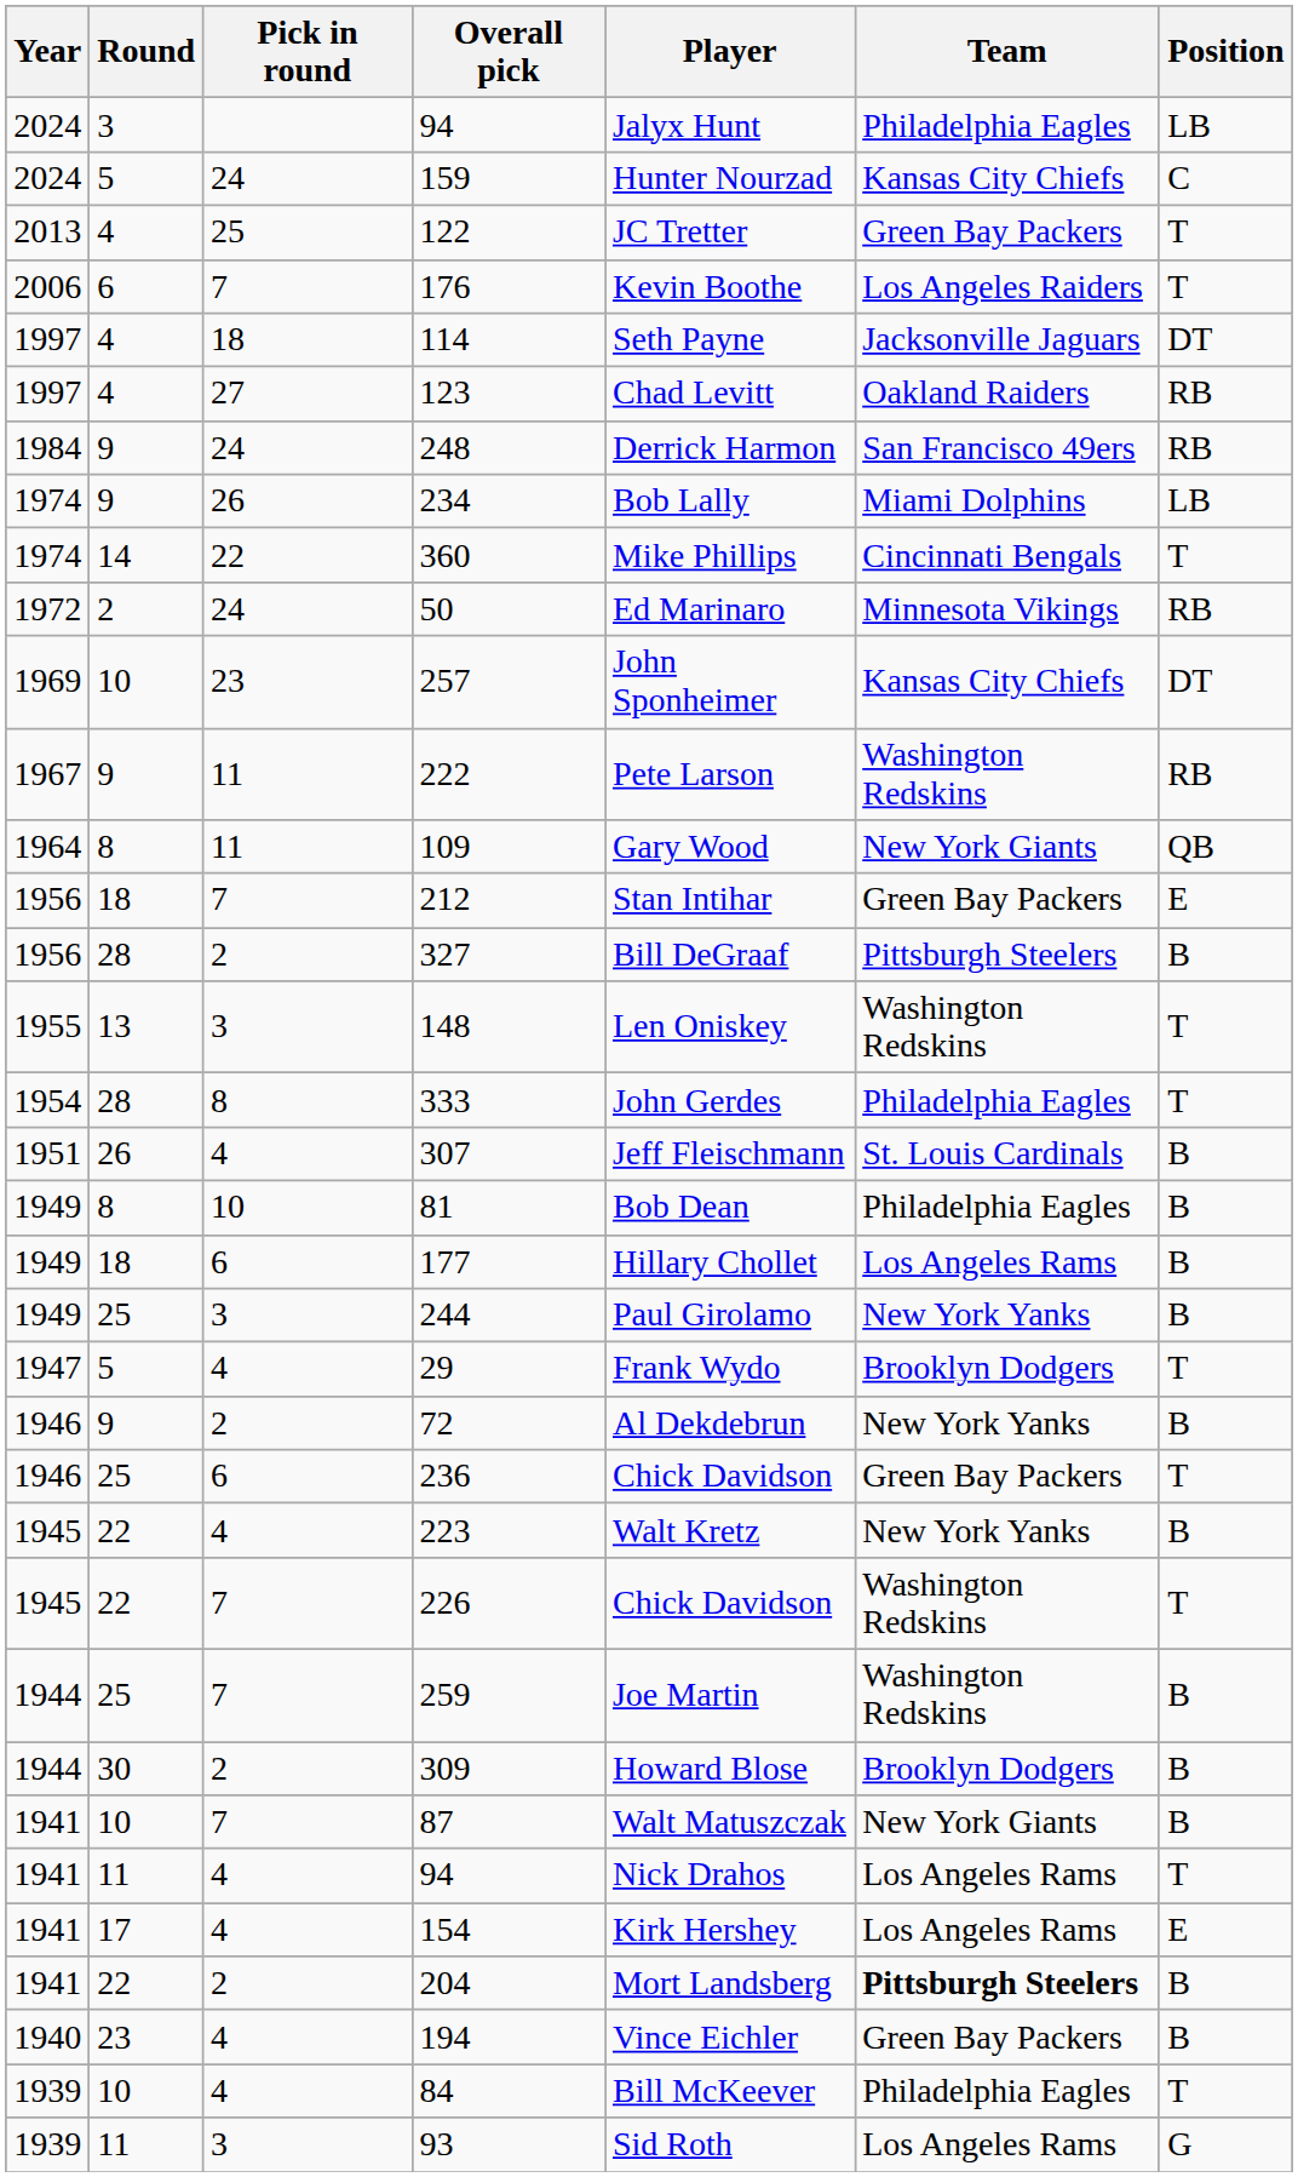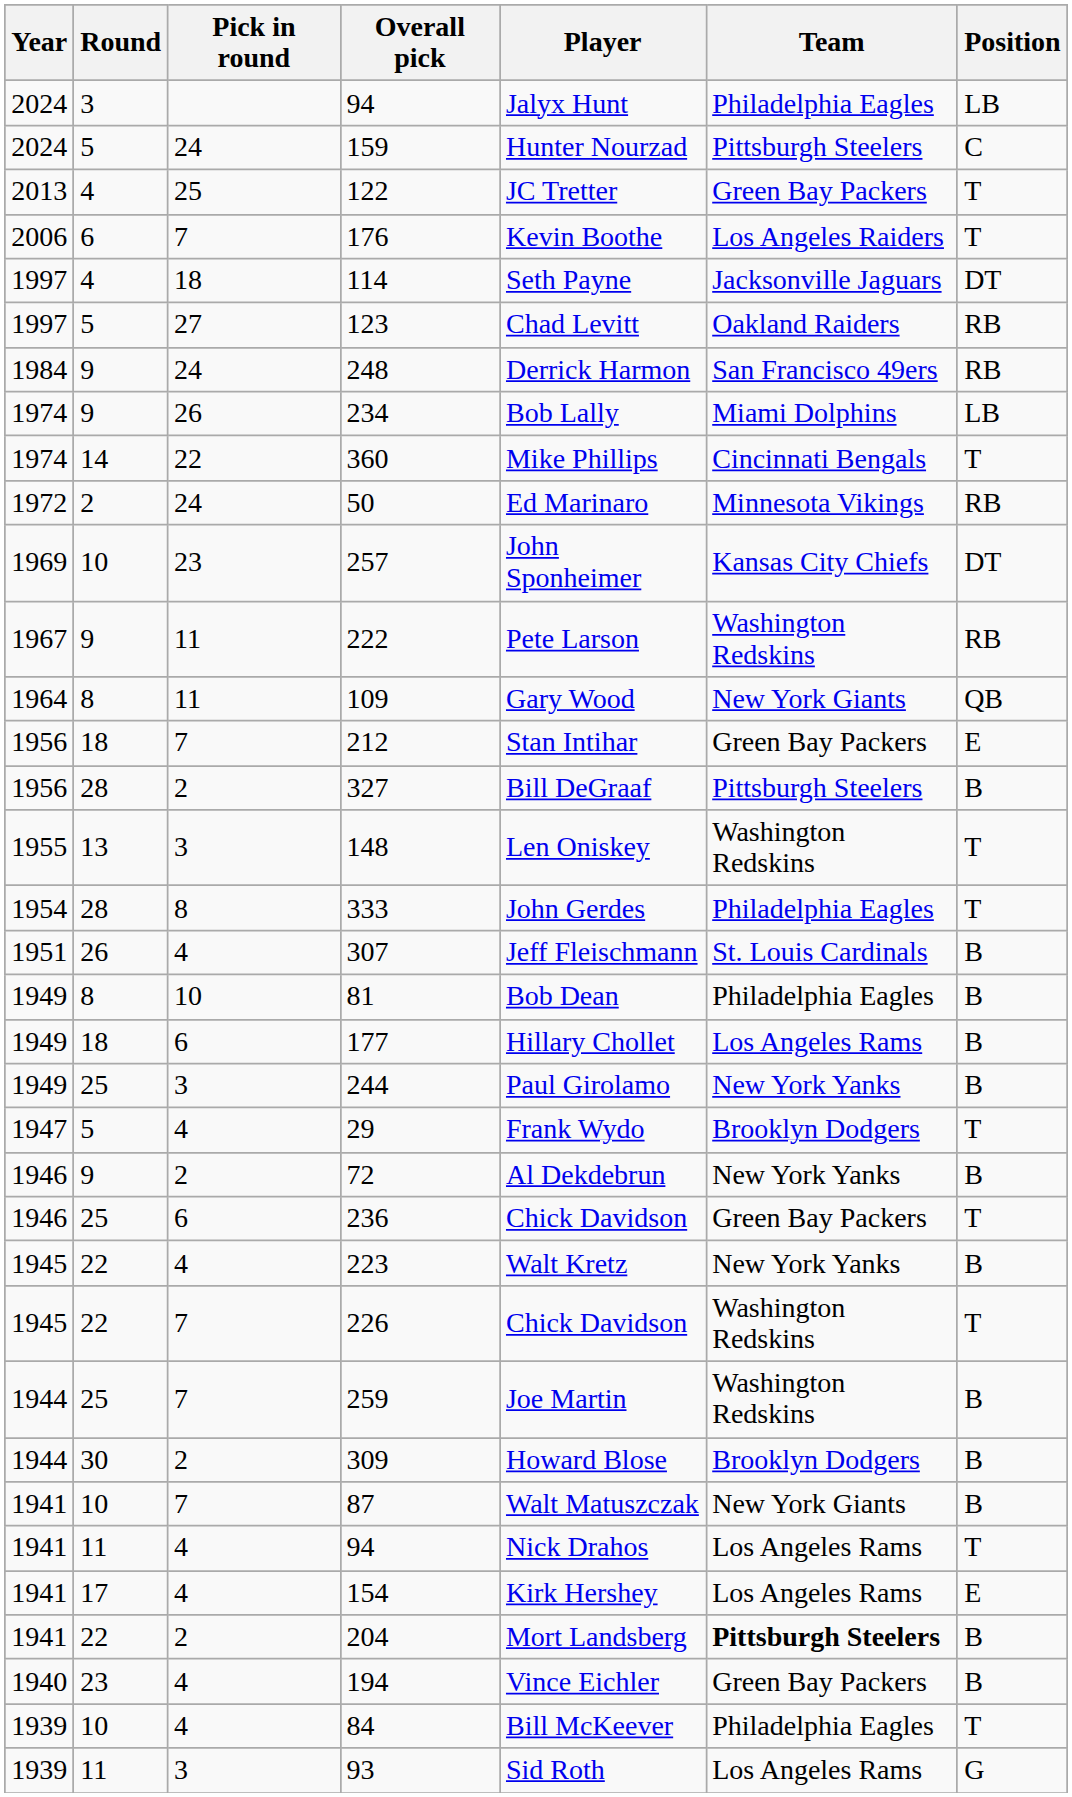 <table class="wikitable">
 <tr>
 <th>Year</th>
 <th>Round</th>
 <th>Pick in round</th>
 <th>Overall pick</th>
 <th>Player</th>
 <th>Team</th>
 <th>Position</th>
 </tr>
 <tr>
 <td>2024</td>
 <td>3</td>
 <td></td>
 <td>94</td>
 <td><a href='#'>Jalyx Hunt</a></td>
 <td><a href='#'>Philadelphia Eagles</a></td>
 <td>LB</td>
 </tr>
 <tr>
 <td>2024</td>
 <td>5</td>
 <td>24</td>
 <td>159</td>
 <td><a href='#'>Hunter Nourzad</a></td>
-<td><a href='#'>Kansas City Chiefs</a></td>
+<td><a href='#'>Pittsburgh Steelers</a></td>
 <td>C</td>
 </tr>
 <tr>
 <td>2013</td>
 <td>4</td>
 <td>25</td>
 <td>122</td>
 <td><a href='#'>JC Tretter</a></td>
 <td><a href='#'>Green Bay Packers</a></td>
 <td>T</td>
 </tr>
 <tr>
 <td>2006</td>
 <td>6</td>
 <td>7</td>
 <td>176</td>
 <td><a href='#'>Kevin Boothe</a></td>
 <td><a href='#'>Los Angeles Raiders</a></td>
 <td>T</td>
 </tr>
 <tr>
 <td>1997</td>
 <td>4</td>
 <td>18</td>
 <td>114</td>
 <td><a href='#'>Seth Payne</a></td>
 <td><a href='#'>Jacksonville Jaguars</a></td>
 <td>DT</td>
 </tr>
 <tr>
 <td>1997</td>
-<td>4</td>
+<td>5</td>
 <td>27</td>
 <td>123</td>
 <td><a href='#'>Chad Levitt</a></td>
 <td><a href='#'>Oakland Raiders</a></td>
 <td>RB</td>
 </tr>
 <tr>
 <td>1984</td>
 <td>9</td>
 <td>24</td>
 <td>248</td>
 <td><a href='#'>Derrick Harmon</a></td>
 <td><a href='#'>San Francisco 49ers</a></td>
 <td>RB</td>
 </tr>
 <tr>
 <td>1974</td>
 <td>9</td>
 <td>26</td>
 <td>234</td>
 <td><a href='#'>Bob Lally</a></td>
 <td><a href='#'>Miami Dolphins</a></td>
 <td>LB</td>
 </tr>
 <tr>
 <td>1974</td>
 <td>14</td>
 <td>22</td>
 <td>360</td>
 <td><a href='#'>Mike Phillips</a></td>
 <td><a href='#'>Cincinnati Bengals</a></td>
 <td>T</td>
 </tr>
 <tr>
 <td>1972</td>
 <td>2</td>
 <td>24</td>
 <td>50</td>
 <td><a href='#'>Ed Marinaro</a></td>
 <td><a href='#'>Minnesota Vikings</a></td>
 <td>RB</td>
 </tr>
 <tr>
 <td>1969</td>
 <td>10</td>
 <td>23</td>
 <td>257</td>
 <td><a href='#'>John Sponheimer</a></td>
 <td><a href='#'>Kansas City Chiefs</a></td>
 <td>DT</td>
 </tr>
 <tr>
 <td>1967</td>
 <td>9</td>
 <td>11</td>
 <td>222</td>
 <td><a href='#'>Pete Larson</a></td>
 <td><a href='#'>Washington Redskins</a></td>
 <td>RB</td>
 </tr>
 <tr>
 <td>1964</td>
 <td>8</td>
 <td>11</td>
 <td>109</td>
 <td><a href='#'>Gary Wood</a></td>
 <td><a href='#'>New York Giants</a></td>
 <td>QB</td>
 </tr>
 <tr>
 <td>1956</td>
 <td>18</td>
 <td>7</td>
 <td>212</td>
 <td><a href='#'>Stan Intihar</a></td>
 <td>Green Bay Packers</td>
 <td>E</td>
 </tr>
 <tr>
 <td>1956</td>
 <td>28</td>
 <td>2</td>
 <td>327</td>
 <td><a href='#'>Bill DeGraaf</a></td>
 <td><a href='#'>Pittsburgh Steelers</a></td>
 <td>B</td>
 </tr>
 <tr>
 <td>1955</td>
 <td>13</td>
 <td>3</td>
 <td>148</td>
 <td><a href='#'>Len Oniskey</a></td>
 <td>Washington Redskins</td>
 <td>T</td>
 </tr>
 <tr>
 <td>1954</td>
 <td>28</td>
 <td>8</td>
 <td>333</td>
 <td><a href='#'>John Gerdes</a></td>
 <td><a href='#'>Philadelphia Eagles</a></td>
 <td>T</td>
 </tr>
 <tr>
 <td>1951</td>
 <td>26</td>
 <td>4</td>
 <td>307</td>
 <td><a href='#'>Jeff Fleischmann</a></td>
 <td><a href='#'>St. Louis Cardinals</a></td>
 <td>B</td>
 </tr>
 <tr>
 <td>1949</td>
 <td>8</td>
 <td>10</td>
 <td>81</td>
 <td><a href='#'>Bob Dean</a></td>
 <td>Philadelphia Eagles</td>
 <td>B</td>
 </tr>
 <tr>
 <td>1949</td>
 <td>18</td>
 <td>6</td>
 <td>177</td>
 <td><a href='#'>Hillary Chollet</a></td>
 <td><a href='#'>Los Angeles Rams</a></td>
 <td>B</td>
 </tr>
 <tr>
 <td>1949</td>
 <td>25</td>
 <td>3</td>
 <td>244</td>
 <td><a href='#'>Paul Girolamo</a></td>
 <td><a href='#'>New York Yanks</a></td>
 <td>B</td>
 </tr>
 <tr>
 <td>1947</td>
 <td>5</td>
 <td>4</td>
 <td>29</td>
 <td><a href='#'>Frank Wydo</a></td>
 <td><a href='#'>Brooklyn Dodgers</a></td>
 <td>T</td>
 </tr>
 <tr>
 <td>1946</td>
 <td>9</td>
 <td>2</td>
 <td>72</td>
 <td><a href='#'>Al Dekdebrun</a></td>
 <td>New York Yanks</td>
 <td>B</td>
 </tr>
 <tr>
 <td>1946</td>
 <td>25</td>
 <td>6</td>
 <td>236</td>
 <td><a href='#'>Chick Davidson</a></td>
 <td>Green Bay Packers</td>
 <td>T</td>
 </tr>
 <tr>
 <td>1945</td>
 <td>22</td>
 <td>4</td>
 <td>223</td>
 <td><a href='#'>Walt Kretz</a></td>
 <td>New York Yanks</td>
 <td>B</td>
 </tr>
 <tr>
 <td>1945</td>
 <td>22</td>
 <td>7</td>
 <td>226</td>
 <td><a href='#'>Chick Davidson</a></td>
 <td>Washington Redskins</td>
 <td>T</td>
 </tr>
 <tr>
 <td>1944</td>
 <td>25</td>
 <td>7</td>
 <td>259</td>
 <td><a href='#'>Joe Martin</a></td>
 <td>Washington Redskins</td>
 <td>B</td>
 </tr>
 <tr>
 <td>1944</td>
 <td>30</td>
 <td>2</td>
 <td>309</td>
 <td><a href='#'>Howard Blose</a></td>
 <td><a href='#'>Brooklyn Dodgers</a></td>
 <td>B</td>
 </tr>
 <tr>
 <td>1941</td>
 <td>10</td>
 <td>7</td>
 <td>87</td>
 <td><a href='#'>Walt Matuszczak</a></td>
 <td>New York Giants</td>
 <td>B</td>
 </tr>
 <tr>
 <td>1941</td>
 <td>11</td>
 <td>4</td>
 <td>94</td>
 <td><a href='#'>Nick Drahos</a></td>
 <td>Los Angeles Rams</td>
 <td>T</td>
 </tr>
 <tr>
 <td>1941</td>
 <td>17</td>
 <td>4</td>
 <td>154</td>
 <td><a href='#'>Kirk Hershey</a></td>
 <td>Los Angeles Rams</td>
 <td>E</td>
 </tr>
 <tr>
 <td>1941</td>
 <td>22</td>
 <td>2</td>
 <td>204</td>
 <td><a href='#'>Mort Landsberg</a></td>
 <td><strong>Pittsburgh Steelers</strong></td>
 <td>B</td>
 </tr>
 <tr>
 <td>1940</td>
 <td>23</td>
 <td>4</td>
 <td>194</td>
 <td><a href='#'>Vince Eichler</a></td>
 <td>Green Bay Packers</td>
 <td>B</td>
 </tr>
 <tr>
 <td>1939</td>
 <td>10</td>
 <td>4</td>
 <td>84</td>
 <td><a href='#'>Bill McKeever</a></td>
 <td>Philadelphia Eagles</td>
 <td>T</td>
 </tr>
 <tr>
 <td>1939</td>
 <td>11</td>
 <td>3</td>
 <td>93</td>
 <td><a href='#'>Sid Roth</a></td>
 <td>Los Angeles Rams</td>
 <td>G</td>
 </tr>
 <tr>
 </tr>
 </table>
